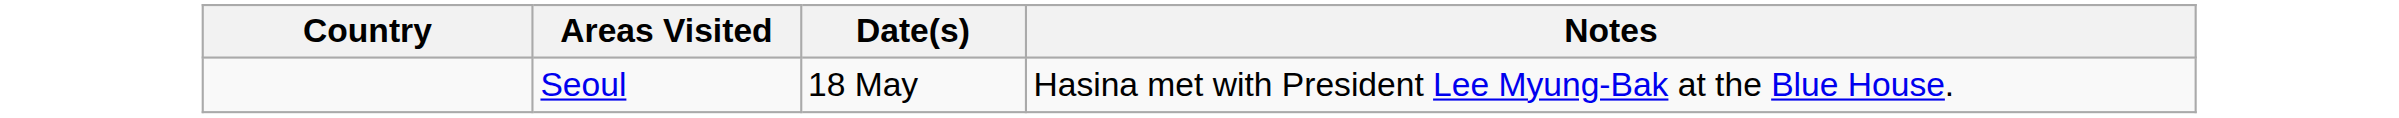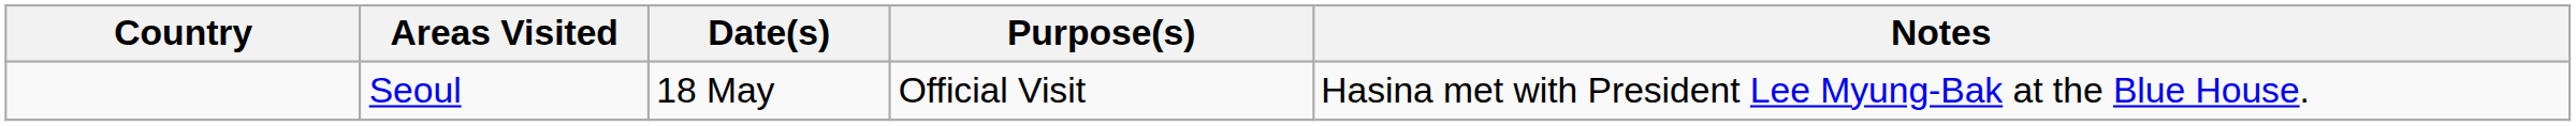 <table class="wikitable outercollapse sortable" style="margin: 1em auto 1em auto">
 <tr>
 <th width=150>Country</th>
 <th width=120>Areas Visited</th>
 <th width=100>Date(s)</th>
+<th width=180>Purpose(s)</th>
 <th width=550>Notes</th>
 </tr>
 <tr>
 <td></td>
 <td><a href='#'>Seoul</a></td>
 <td>18 May</td>
+<td>Official Visit</td>
 <td>Hasina met with President <a href='#'>Lee Myung-Bak</a> at the <a href='#'>Blue House</a>.</td>
 </tr>
 </table>
